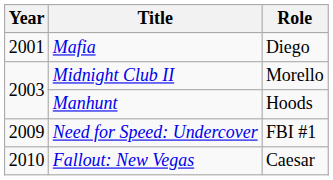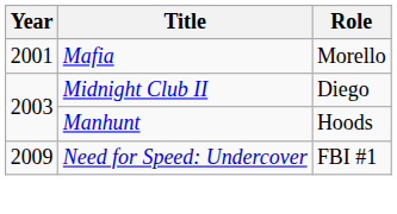 <table class="wikitable sortable">
 <tr>
 <th>Year</th>
 <th>Title</th>
 <th>Role</th>
 </tr>
 <tr>
 <td>2001</td>
 <td><em><a href='#'>Mafia</a></em></td>
-<td>Diego</td>
+<td>Morello</td>
 </tr>
 <tr>
 <td rowspan="2">2003</td>
 <td><em><a href='#'>Midnight Club II</a></em></td>
-<td>Morello</td>
+<td>Diego</td>
 </tr>
 <tr>
 <td><em><a href='#'>Manhunt</a></em></td>
 <td>Hoods</td>
 </tr>
 <tr>
 <td>2009</td>
 <td><em><a href='#'>Need for Speed: Undercover</a></em></td>
 <td>FBI #1</td>
 </tr>
-<tr>
-<td>2010</td>
-<td><em><a href='#'>Fallout: New Vegas</a></em></td>
-<td>Caesar</td>
-</tr>
 </table>
